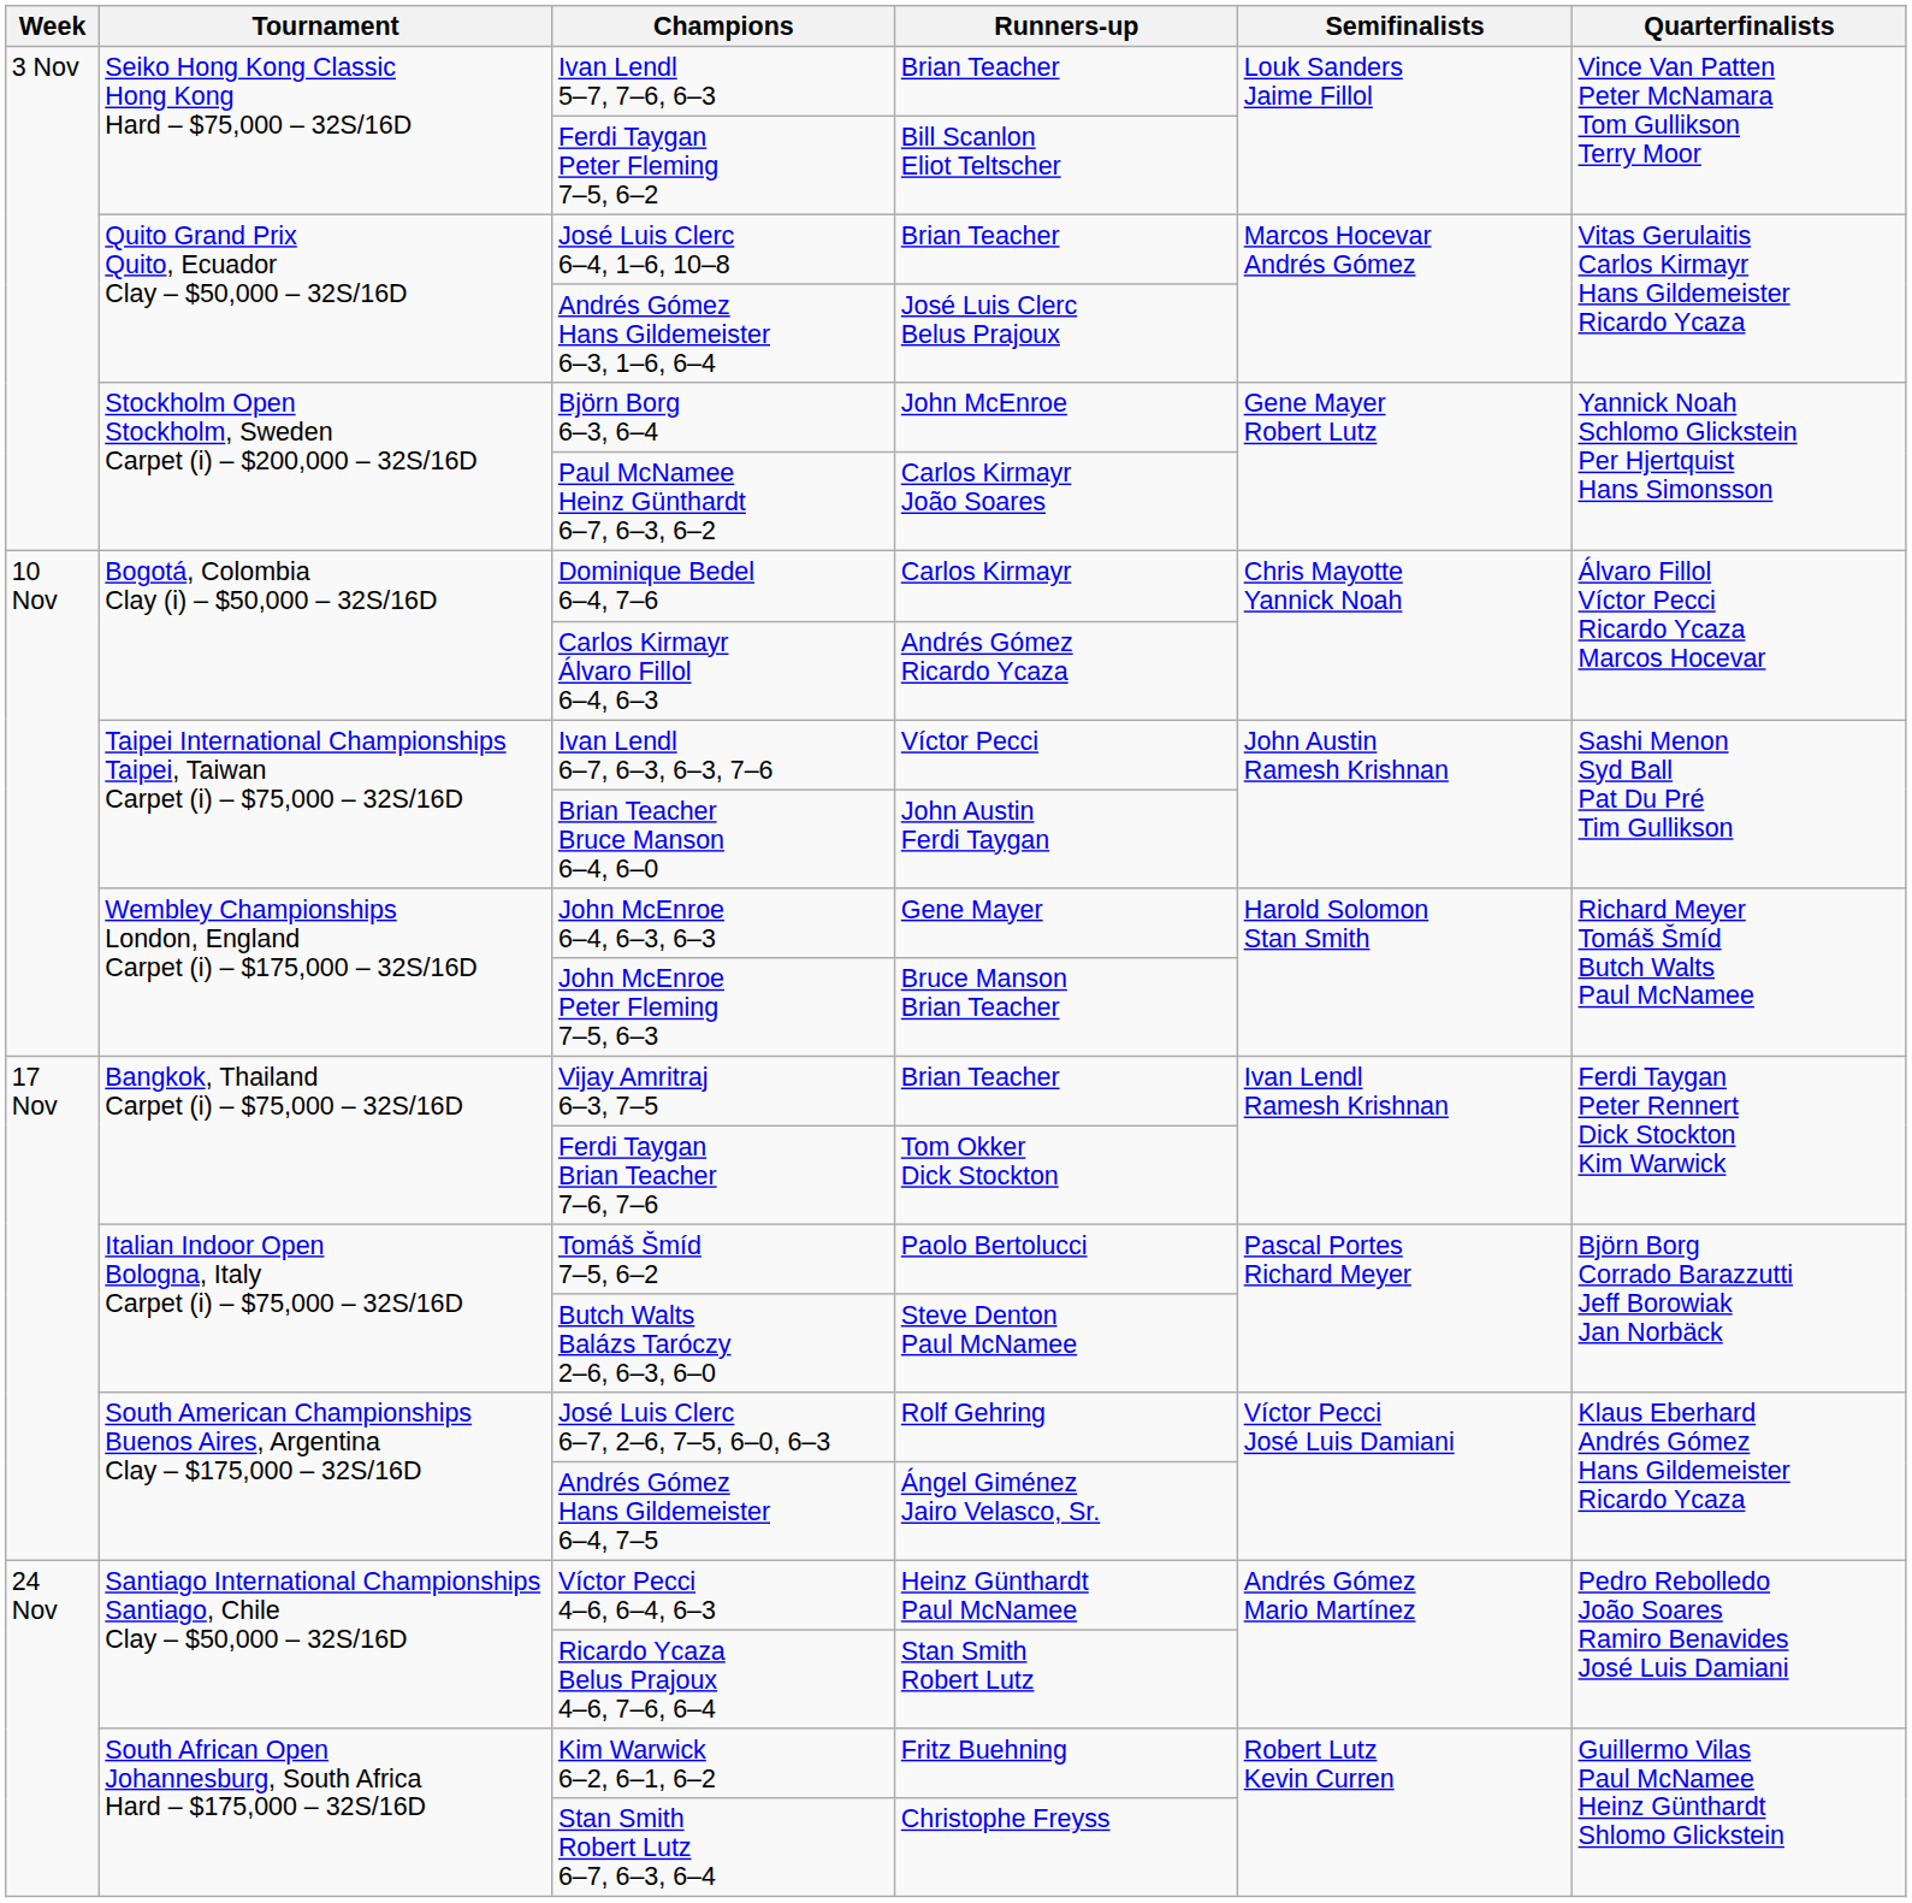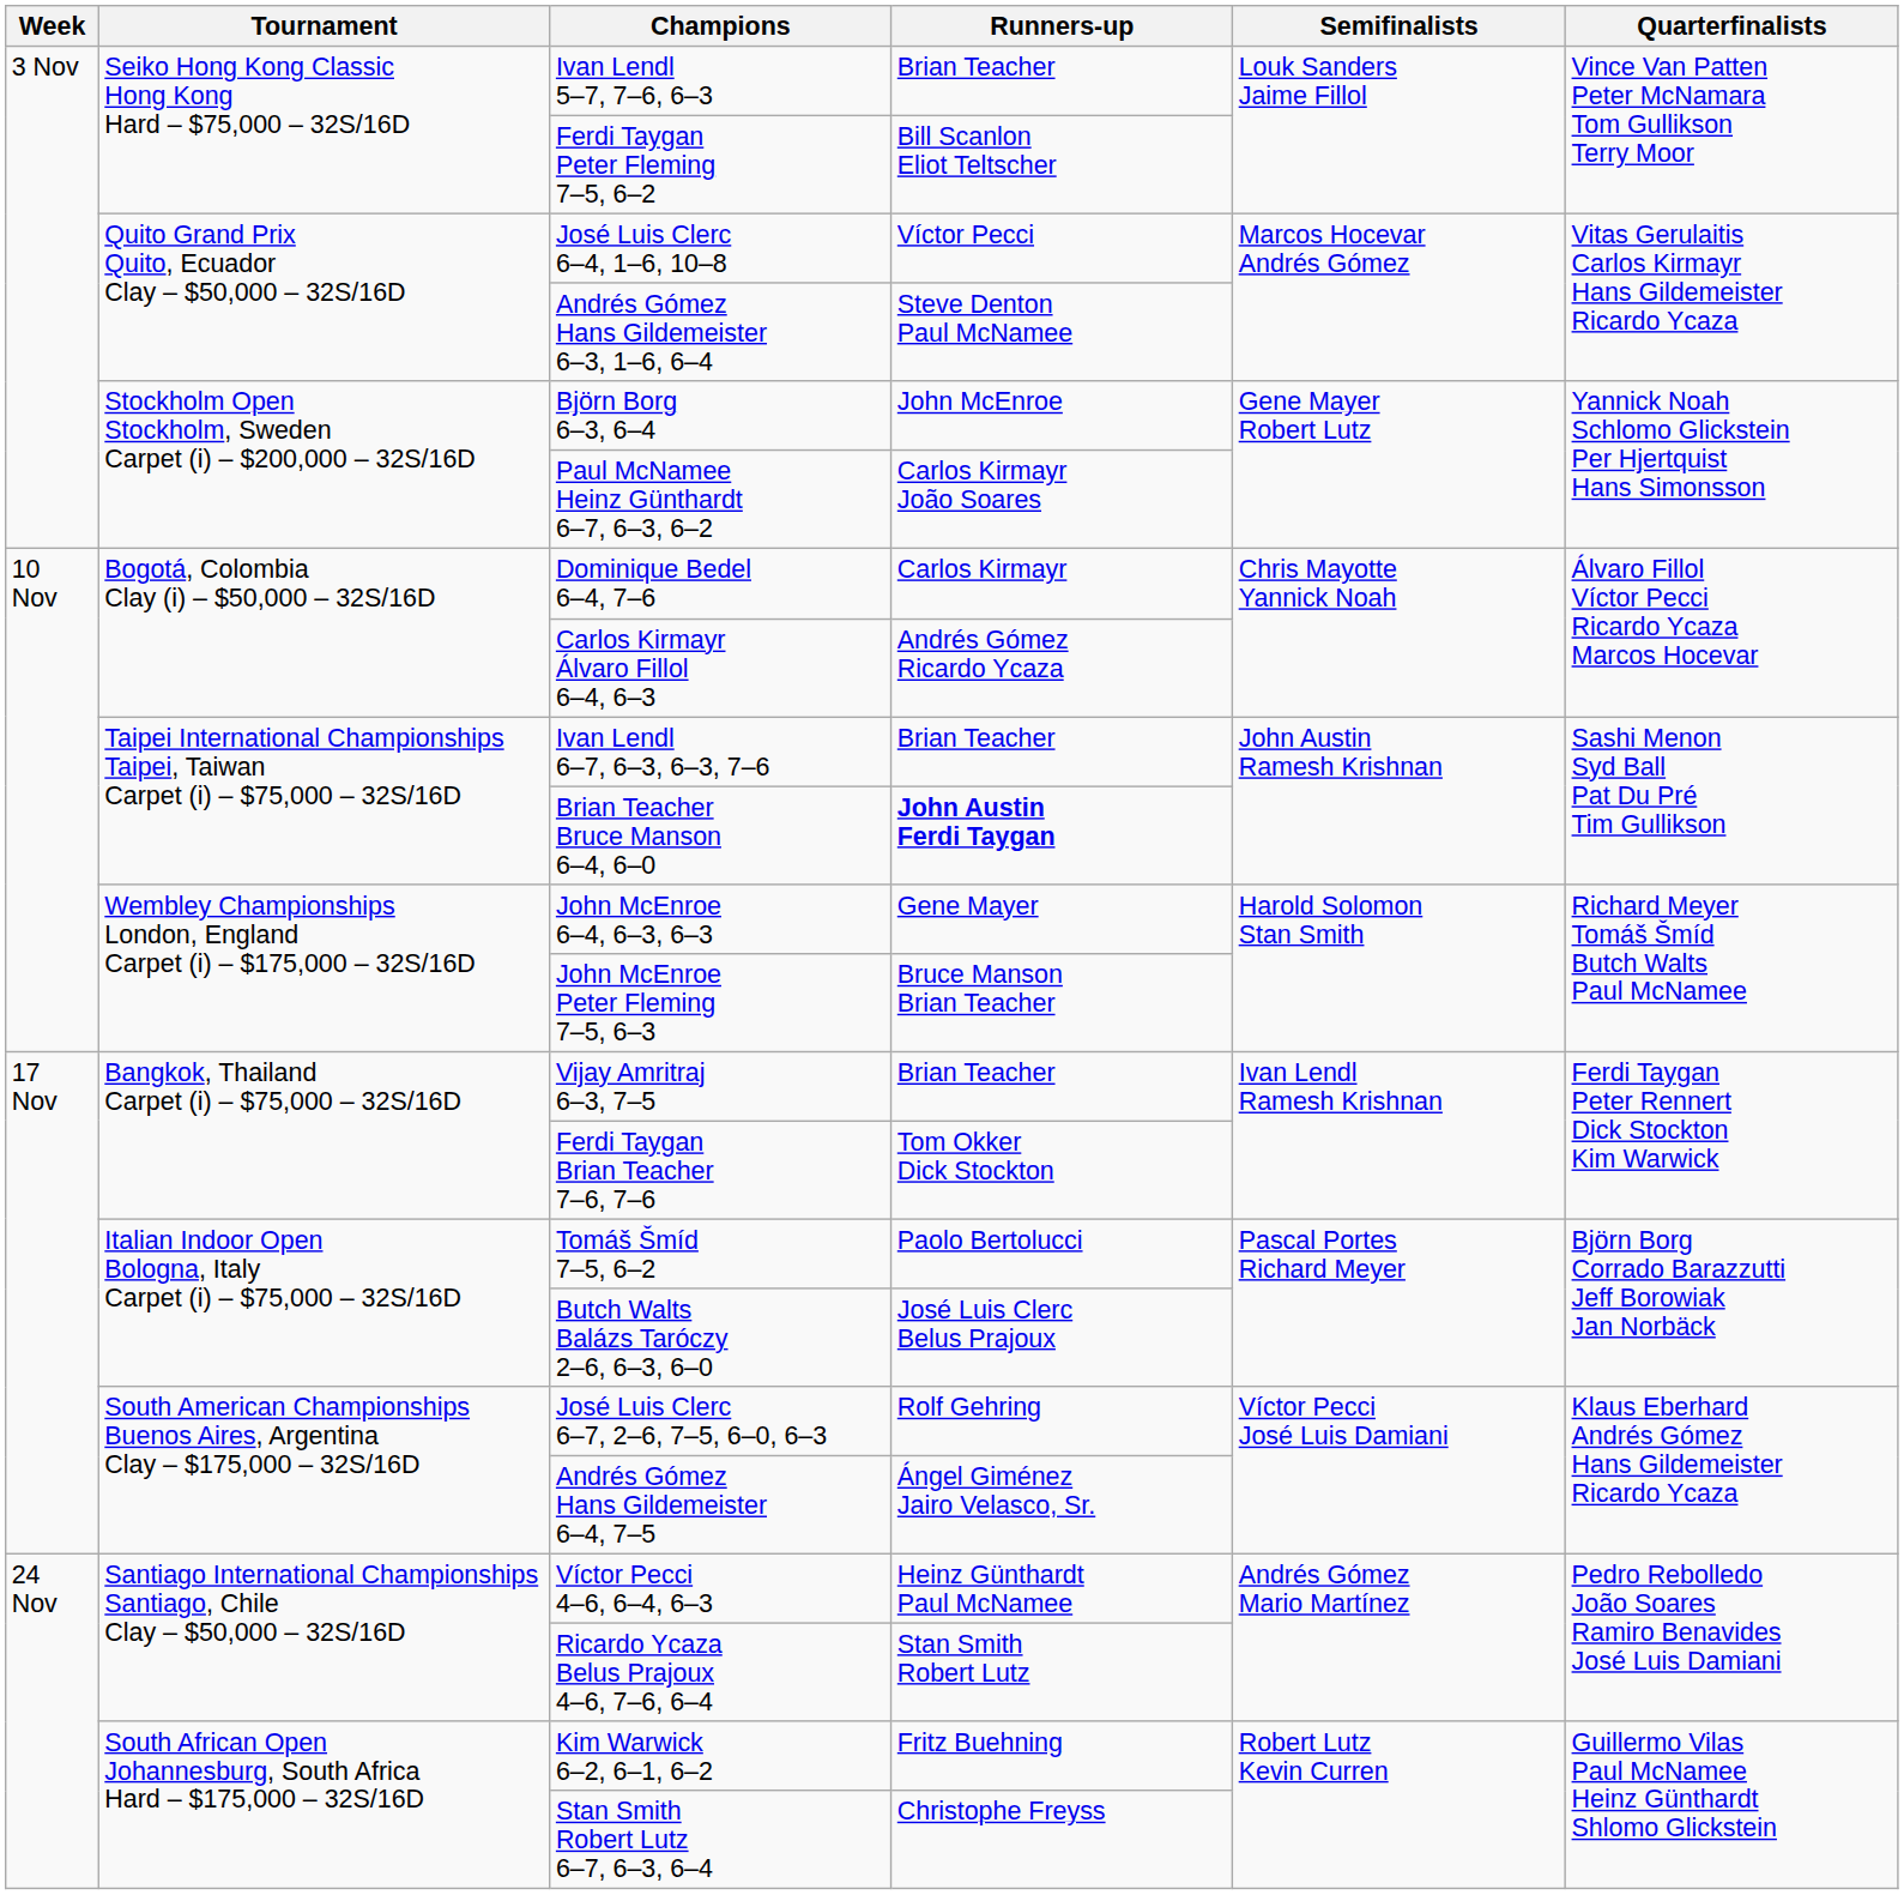 <table class=wikitable style=font-size:95%>
 <tr>
 <th style="width:48px;">Week</th>
 <th style="width:260px;">Tournament</th>
 <th style="width:195px;">Champions</th>
 <th style="width:195px;">Runners-up</th>
 <th style="width:190px;">Semifinalists</th>
 <th style="width:190px;">Quarterfinalists</th>
 </tr>
 <tr valign=top>
 <td rowspan=6>3 Nov</td>
 <td rowspan=2><a href='#'>Seiko Hong Kong Classic</a> <br> <a href='#'>Hong Kong</a> <br> Hard – $75,000 – 32S/16D</td>
 <td> <a href='#'>Ivan Lendl</a> <br> 5–7, 7–6, 6–3</td>
 <td> <a href='#'>Brian Teacher</a></td>
 <td rowspan=2> <a href='#'>Louk Sanders</a> <br>  <a href='#'>Jaime Fillol</a></td>
 <td rowspan=2> <a href='#'>Vince Van Patten</a> <br>  <a href='#'>Peter McNamara</a> <br>  <a href='#'>Tom Gullikson</a> <br>  <a href='#'>Terry Moor</a></td>
 </tr>
 <tr valign=top>
 <td> <a href='#'>Ferdi Taygan</a> <br>  <a href='#'>Peter Fleming</a> <br> 7–5, 6–2</td>
 <td> <a href='#'>Bill Scanlon</a> <br>  <a href='#'>Eliot Teltscher</a></td>
 </tr>
 <tr valign=top>
 <td rowspan=2><a href='#'>Quito Grand Prix</a> <br> <a href='#'>Quito</a>, Ecuador <br> Clay – $50,000 – 32S/16D</td>
 <td> <a href='#'>José Luis Clerc</a> <br> 6–4, 1–6, 10–8</td>
-<td> <a href='#'>Brian Teacher</a></td>
+<td> <a href='#'>Víctor Pecci</a></td>
 <td rowspan=2> <a href='#'>Marcos Hocevar</a> <br>  <a href='#'>Andrés Gómez</a></td>
 <td rowspan=2> <a href='#'>Vitas Gerulaitis</a> <br>  <a href='#'>Carlos Kirmayr</a> <br>  <a href='#'>Hans Gildemeister</a> <br>  <a href='#'>Ricardo Ycaza</a></td>
 </tr>
 <tr valign=top>
 <td> <a href='#'>Andrés Gómez</a> <br>  <a href='#'>Hans Gildemeister</a> <br> 6–3, 1–6, 6–4</td>
-<td> <a href='#'>José Luis Clerc</a> <br>  <a href='#'>Belus Prajoux</a></td>
+<td> <a href='#'>Steve Denton</a> <br>  <a href='#'>Paul McNamee</a></td>
 </tr>
 <tr valign=top>
 <td rowspan=2><a href='#'>Stockholm Open</a> <br> <a href='#'>Stockholm</a>, Sweden <br> Carpet (i) – $200,000 – 32S/16D</td>
 <td> <a href='#'>Björn Borg</a> <br> 6–3, 6–4</td>
 <td> <a href='#'>John McEnroe</a></td>
 <td rowspan=2> <a href='#'>Gene Mayer</a> <br>  <a href='#'>Robert Lutz</a></td>
 <td rowspan=2> <a href='#'>Yannick Noah</a> <br>  <a href='#'>Schlomo Glickstein</a> <br>  <a href='#'>Per Hjertquist</a> <br>  <a href='#'>Hans Simonsson</a></td>
 </tr>
 <tr valign=top>
 <td> <a href='#'>Paul McNamee</a> <br>  <a href='#'>Heinz Günthardt</a> <br> 6–7, 6–3, 6–2</td>
 <td> <a href='#'>Carlos Kirmayr</a> <br>  <a href='#'>João Soares</a></td>
 </tr>
 <tr valign=top>
 <td rowspan=6>10 Nov</td>
 <td rowspan=2><a href='#'>Bogotá</a>, Colombia <br> Clay (i) – $50,000 – 32S/16D</td>
 <td> <a href='#'>Dominique Bedel</a> <br> 6–4, 7–6</td>
 <td> <a href='#'>Carlos Kirmayr</a></td>
 <td rowspan=2> <a href='#'>Chris Mayotte</a> <br>  <a href='#'>Yannick Noah</a></td>
 <td rowspan=2> <a href='#'>Álvaro Fillol</a> <br>  <a href='#'>Víctor Pecci</a> <br>  <a href='#'>Ricardo Ycaza</a> <br>  <a href='#'>Marcos Hocevar</a></td>
 </tr>
 <tr valign=top>
 <td> <a href='#'>Carlos Kirmayr</a> <br>  <a href='#'>Álvaro Fillol</a> <br> 6–4, 6–3</td>
 <td> <a href='#'>Andrés Gómez</a> <br>  <a href='#'>Ricardo Ycaza</a></td>
 </tr>
 <tr valign=top>
 <td rowspan=2><a href='#'>Taipei International Championships</a> <br> <a href='#'>Taipei</a>, Taiwan <br> Carpet (i) – $75,000 – 32S/16D</td>
 <td> <a href='#'>Ivan Lendl</a> <br> 6–7, 6–3, 6–3, 7–6</td>
-<td> <a href='#'>Víctor Pecci</a></td>
+<td> <a href='#'>Brian Teacher</a></td>
 <td rowspan=2> <a href='#'>John Austin</a> <br>  <a href='#'>Ramesh Krishnan</a></td>
 <td rowspan=2> <a href='#'>Sashi Menon</a> <br>  <a href='#'>Syd Ball</a> <br>  <a href='#'>Pat Du Pré</a> <br>  <a href='#'>Tim Gullikson</a></td>
 </tr>
 <tr valign=top>
 <td> <a href='#'>Brian Teacher</a> <br>  <a href='#'>Bruce Manson</a> <br> 6–4, 6–0</td>
-<td> <a href='#'>John Austin</a> <br>  <a href='#'>Ferdi Taygan</a></td>
+<td><strong> <a href='#'>John Austin</a> <br>  <a href='#'>Ferdi Taygan</a></strong></td>
 </tr>
 <tr valign=top>
 <td rowspan=2><a href='#'>Wembley Championships</a> <br> London, England <br> Carpet (i) – $175,000 – 32S/16D</td>
 <td> <a href='#'>John McEnroe</a> <br> 6–4, 6–3, 6–3</td>
 <td> <a href='#'>Gene Mayer</a></td>
 <td rowspan=2> <a href='#'>Harold Solomon</a> <br>  <a href='#'>Stan Smith</a></td>
 <td rowspan=2> <a href='#'>Richard Meyer</a> <br>  <a href='#'>Tomáš Šmíd</a> <br>  <a href='#'>Butch Walts</a> <br>  <a href='#'>Paul McNamee</a></td>
 </tr>
 <tr valign=top>
 <td> <a href='#'>John McEnroe</a> <br>  <a href='#'>Peter Fleming</a> <br> 7–5, 6–3</td>
 <td> <a href='#'>Bruce Manson</a> <br>  <a href='#'>Brian Teacher</a></td>
 </tr>
 <tr valign=top>
 <td rowspan=6>17 Nov</td>
 <td rowspan=2><a href='#'>Bangkok</a>, Thailand <br> Carpet (i) – $75,000 – 32S/16D</td>
 <td> <a href='#'>Vijay Amritraj</a> <br> 6–3, 7–5</td>
 <td> <a href='#'>Brian Teacher</a></td>
 <td rowspan=2> <a href='#'>Ivan Lendl</a> <br>  <a href='#'>Ramesh Krishnan</a></td>
 <td rowspan=2> <a href='#'>Ferdi Taygan</a> <br>  <a href='#'>Peter Rennert</a> <br>  <a href='#'>Dick Stockton</a> <br>  <a href='#'>Kim Warwick</a></td>
 </tr>
 <tr valign=top>
 <td> <a href='#'>Ferdi Taygan</a> <br>  <a href='#'>Brian Teacher</a> <br> 7–6, 7–6</td>
 <td> <a href='#'>Tom Okker</a> <br>  <a href='#'>Dick Stockton</a></td>
 </tr>
 <tr valign=top>
 <td rowspan=2><a href='#'>Italian Indoor Open</a> <br> <a href='#'>Bologna</a>, Italy <br> Carpet (i) – $75,000 – 32S/16D</td>
 <td> <a href='#'>Tomáš Šmíd</a> <br> 7–5, 6–2</td>
 <td> <a href='#'>Paolo Bertolucci</a></td>
 <td rowspan=2> <a href='#'>Pascal Portes</a> <br>  <a href='#'>Richard Meyer</a></td>
 <td rowspan=2> <a href='#'>Björn Borg</a> <br>  <a href='#'>Corrado Barazzutti</a> <br>  <a href='#'>Jeff Borowiak</a> <br>  <a href='#'>Jan Norbäck</a></td>
 </tr>
 <tr valign=top>
 <td> <a href='#'>Butch Walts</a> <br>  <a href='#'>Balázs Taróczy</a> <br> 2–6, 6–3, 6–0</td>
-<td> <a href='#'>Steve Denton</a> <br>  <a href='#'>Paul McNamee</a></td>
+<td> <a href='#'>José Luis Clerc</a> <br>  <a href='#'>Belus Prajoux</a></td>
 </tr>
 <tr valign=top>
 <td rowspan=2><a href='#'>South American Championships</a><br><a href='#'>Buenos Aires</a>, Argentina <br> Clay – $175,000 – 32S/16D</td>
 <td> <a href='#'>José Luis Clerc</a> <br> 6–7, 2–6, 7–5, 6–0, 6–3</td>
 <td> <a href='#'>Rolf Gehring</a></td>
 <td rowspan=2> <a href='#'>Víctor Pecci</a> <br>  <a href='#'>José Luis Damiani</a></td>
 <td rowspan=2> <a href='#'>Klaus Eberhard</a> <br>  <a href='#'>Andrés Gómez</a> <br>  <a href='#'>Hans Gildemeister</a> <br>  <a href='#'>Ricardo Ycaza</a></td>
 </tr>
 <tr valign=top>
 <td> <a href='#'>Andrés Gómez</a> <br>  <a href='#'>Hans Gildemeister</a> <br> 6–4, 7–5</td>
 <td> <a href='#'>Ángel Giménez</a><br>  <a href='#'>Jairo Velasco, Sr.</a></td>
 </tr>
 <tr valign=top>
 <td rowspan=4>24 Nov</td>
 <td rowspan=2><a href='#'>Santiago International Championships</a> <br> <a href='#'>Santiago</a>, Chile <br> Clay – $50,000 – 32S/16D</td>
 <td> <a href='#'>Víctor Pecci</a> <br> 4–6, 6–4, 6–3</td>
 <td> <a href='#'>Heinz Günthardt</a> <br> <a href='#'>Paul McNamee</a></td>
 <td rowspan=2> <a href='#'>Andrés Gómez</a> <br>  <a href='#'>Mario Martínez</a></td>
 <td rowspan=2> <a href='#'>Pedro Rebolledo</a> <br>  <a href='#'>João Soares</a> <br>  <a href='#'>Ramiro Benavides</a> <br>  <a href='#'>José Luis Damiani</a></td>
 </tr>
 <tr valign=top>
 <td> <a href='#'>Ricardo Ycaza</a> <br>  <a href='#'>Belus Prajoux</a> <br> 4–6, 7–6, 6–4</td>
 <td> <a href='#'>Stan Smith</a> <br>  <a href='#'>Robert Lutz</a></td>
 </tr>
 <tr valign=top>
 <td rowspan=2><a href='#'>South African Open</a> <br> <a href='#'>Johannesburg</a>, South Africa <br> Hard – $175,000 – 32S/16D</td>
 <td> <a href='#'>Kim Warwick</a> <br> 6–2, 6–1, 6–2</td>
 <td> <a href='#'>Fritz Buehning</a></td>
 <td rowspan=2> <a href='#'>Robert Lutz</a> <br>  <a href='#'>Kevin Curren</a></td>
 <td rowspan=2> <a href='#'>Guillermo Vilas</a> <br>  <a href='#'>Paul McNamee</a> <br>  <a href='#'>Heinz Günthardt</a> <br>  <a href='#'>Shlomo Glickstein</a></td>
 </tr>
 <tr valign=top>
 <td> <a href='#'>Stan Smith</a> <br>  <a href='#'>Robert Lutz</a><br> 6–7, 6–3, 6–4</td>
 <td> <a href='#'>Christophe Freyss</a></td>
 </tr>
 </table>
